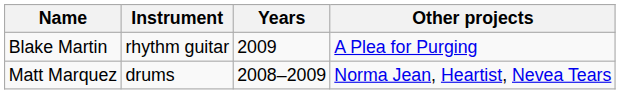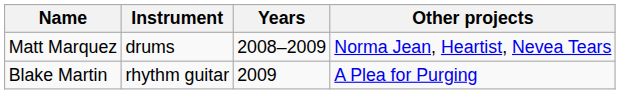 <table class="wikitable">
 <tr>
 <th>Name</th>
 <th>Instrument</th>
 <th>Years</th>
 <th>Other projects</th>
 </tr>
 <tr>
+<td>Matt Marquez</td>
+<td>drums</td>
+<td>2008–2009</td>
+<td><a href='#'>Norma Jean</a>, <a href='#'>Heartist</a>, <a href='#'>Nevea Tears</a></td>
+</tr>
+<tr>
 <td>Blake Martin</td>
 <td>rhythm guitar</td>
 <td>2009</td>
 <td><a href='#'>A Plea for Purging</a></td>
 </tr>
-<tr>
-<td>Matt Marquez</td>
-<td>drums</td>
-<td>2008–2009</td>
-<td><a href='#'>Norma Jean</a>, <a href='#'>Heartist</a>, <a href='#'>Nevea Tears</a></td>
-</tr>
 </table>
